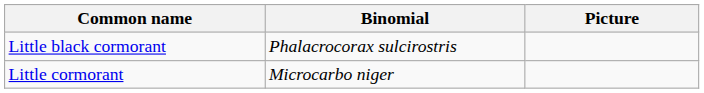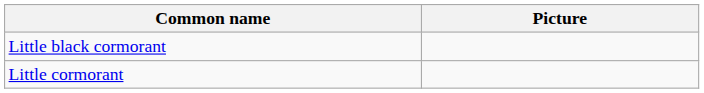 <table width=50% class="wikitable">
 <tr>
 <th width=30%>Common name</th>
-<th width=30%>Binomial</th>
 <th width=20%>Picture</th>
 </tr>
 <tr>
 <td><a href='#'>Little black cormorant</a></td>
-<td><em>Phalacrocorax sulcirostris</em></td>
 <td></td>
 </tr>
 <tr>
 <td><a href='#'>Little cormorant</a></td>
-<td><em>Microcarbo niger</em></td>
 <td></td>
 </tr>
 </table>
